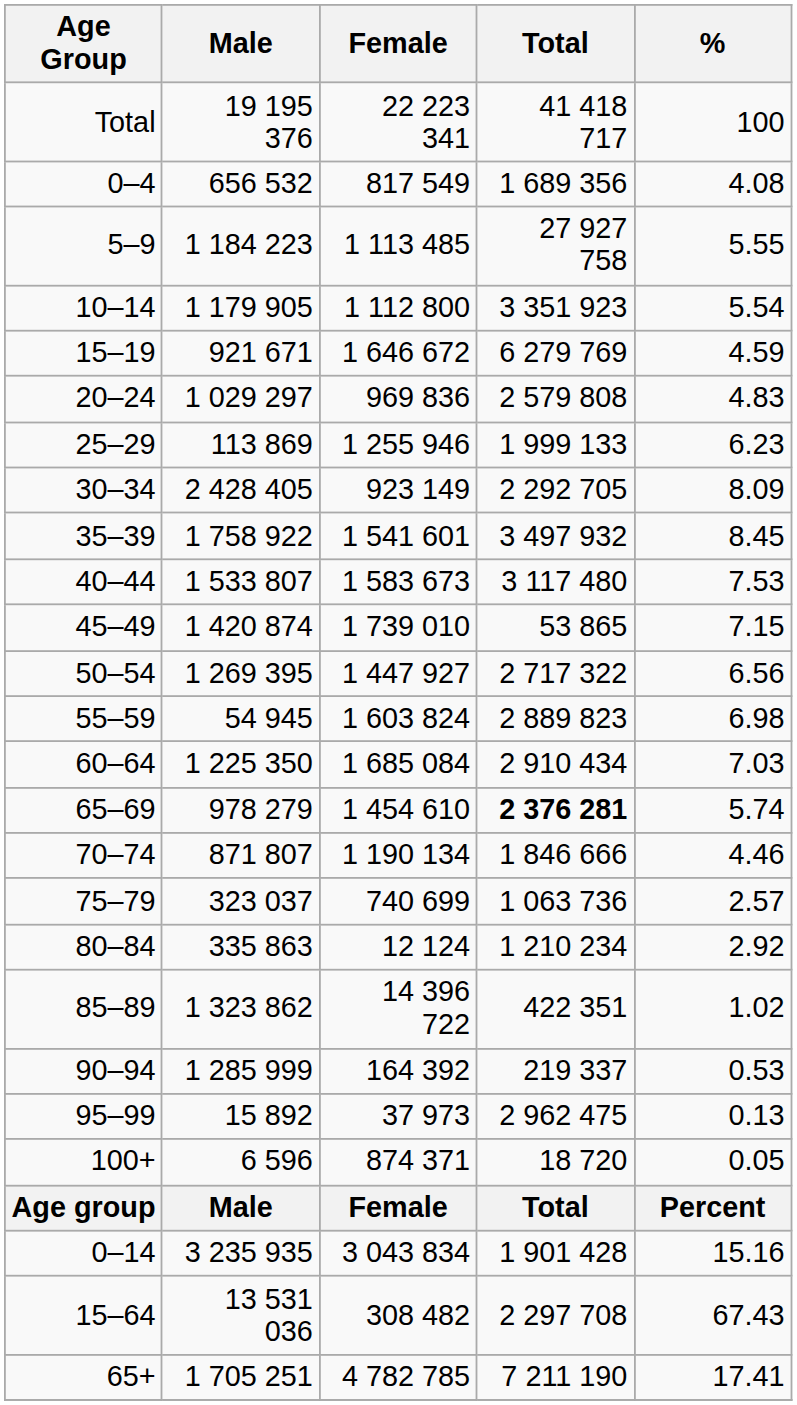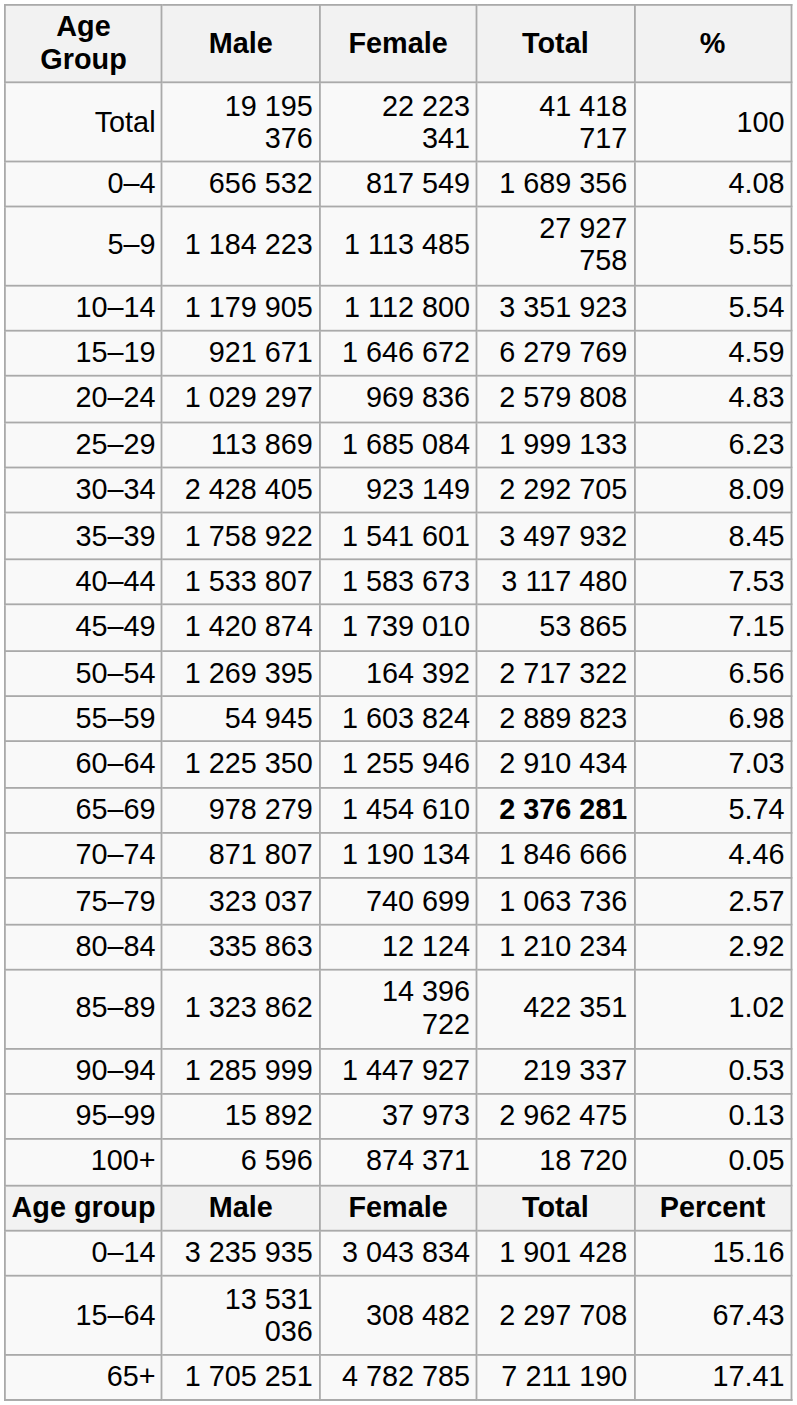 <table class="wikitable">
 <tr>
 <th width="80pt">Age Group</th>
 <th width="80pt">Male</th>
 <th width="80pt">Female</th>
 <th width="80pt">Total</th>
 <th width="80pt">%</th>
 </tr>
 <tr>
 <td style="text-align:right">Total</td>
 <td style="text-align:right">19 195 376</td>
 <td style="text-align:right">22 223 341</td>
 <td style="text-align:right">41 418 717</td>
 <td style="text-align:right">100</td>
 </tr>
 <tr>
 <td style="text-align:right">0–4</td>
 <td style="text-align:right">656 532</td>
 <td style="text-align:right">817 549</td>
 <td style="text-align:right">1 689 356</td>
 <td style="text-align:right">4.08</td>
 </tr>
 <tr>
 <td style="text-align:right">5–9</td>
 <td style="text-align:right">1 184 223</td>
 <td style="text-align:right">1 113 485</td>
 <td style="text-align:right">27 927 758</td>
 <td style="text-align:right">5.55</td>
 </tr>
 <tr>
 <td style="text-align:right">10–14</td>
 <td style="text-align:right">1 179 905</td>
 <td style="text-align:right">1 112 800</td>
 <td style="text-align:right">3 351 923</td>
 <td style="text-align:right">5.54</td>
 </tr>
 <tr>
 <td style="text-align:right">15–19</td>
 <td style="text-align:right">921 671</td>
 <td style="text-align:right">1 646 672</td>
 <td style="text-align:right">6 279 769</td>
 <td style="text-align:right">4.59</td>
 </tr>
 <tr>
 <td style="text-align:right">20–24</td>
 <td style="text-align:right">1 029 297</td>
 <td style="text-align:right">969 836</td>
 <td style="text-align:right">2 579 808</td>
 <td style="text-align:right">4.83</td>
 </tr>
 <tr>
 <td style="text-align:right">25–29</td>
 <td style="text-align:right">113 869</td>
-<td style="text-align:right">1 255 946</td>
+<td style="text-align:right">1 685 084</td>
 <td style="text-align:right">1 999 133</td>
 <td style="text-align:right">6.23</td>
 </tr>
 <tr>
 <td style="text-align:right">30–34</td>
 <td style="text-align:right">2 428 405</td>
 <td style="text-align:right">923 149</td>
 <td style="text-align:right">2 292 705</td>
 <td style="text-align:right">8.09</td>
 </tr>
 <tr>
 <td style="text-align:right">35–39</td>
 <td style="text-align:right">1 758 922</td>
 <td style="text-align:right">1 541 601</td>
 <td style="text-align:right">3 497 932</td>
 <td style="text-align:right">8.45</td>
 </tr>
 <tr>
 <td style="text-align:right">40–44</td>
 <td style="text-align:right">1 533 807</td>
 <td style="text-align:right">1 583 673</td>
 <td style="text-align:right">3 117 480</td>
 <td style="text-align:right">7.53</td>
 </tr>
 <tr>
 <td style="text-align:right">45–49</td>
 <td style="text-align:right">1 420 874</td>
 <td style="text-align:right">1 739 010</td>
 <td style="text-align:right">53 865</td>
 <td style="text-align:right">7.15</td>
 </tr>
 <tr>
 <td style="text-align:right">50–54</td>
 <td style="text-align:right">1 269 395</td>
-<td style="text-align:right">1 447 927</td>
+<td style="text-align:right">164 392</td>
 <td style="text-align:right">2 717 322</td>
 <td style="text-align:right">6.56</td>
 </tr>
 <tr>
 <td style="text-align:right">55–59</td>
 <td style="text-align:right">54 945</td>
 <td style="text-align:right">1 603 824</td>
 <td style="text-align:right">2 889 823</td>
 <td style="text-align:right">6.98</td>
 </tr>
 <tr>
 <td style="text-align:right">60–64</td>
 <td style="text-align:right">1 225 350</td>
-<td style="text-align:right">1 685 084</td>
+<td style="text-align:right">1 255 946</td>
 <td style="text-align:right">2 910 434</td>
 <td style="text-align:right">7.03</td>
 </tr>
 <tr>
 <td style="text-align:right">65–69</td>
 <td style="text-align:right">978 279</td>
 <td style="text-align:right">1 454 610</td>
 <td style="text-align:right"><strong>2 376 281</strong></td>
 <td style="text-align:right">5.74</td>
 </tr>
 <tr>
 <td style="text-align:right">70–74</td>
 <td style="text-align:right">871 807</td>
 <td style="text-align:right">1 190 134</td>
 <td style="text-align:right">1 846 666</td>
 <td style="text-align:right">4.46</td>
 </tr>
 <tr>
 <td style="text-align:right">75–79</td>
 <td style="text-align:right">323 037</td>
 <td style="text-align:right">740 699</td>
 <td style="text-align:right">1 063 736</td>
 <td style="text-align:right">2.57</td>
 </tr>
 <tr>
 <td style="text-align:right">80–84</td>
 <td style="text-align:right">335 863</td>
 <td style="text-align:right">12 124</td>
 <td style="text-align:right">1 210 234</td>
 <td style="text-align:right">2.92</td>
 </tr>
 <tr>
 <td style="text-align:right">85–89</td>
 <td style="text-align:right">1 323 862</td>
 <td style="text-align:right">14 396 722</td>
 <td style="text-align:right">422 351</td>
 <td style="text-align:right">1.02</td>
 </tr>
 <tr>
 <td style="text-align:right">90–94</td>
 <td style="text-align:right">1 285 999</td>
-<td style="text-align:right">164 392</td>
+<td style="text-align:right">1 447 927</td>
 <td style="text-align:right">219 337</td>
 <td style="text-align:right">0.53</td>
 </tr>
 <tr>
 <td style="text-align:right">95–99</td>
 <td style="text-align:right">15 892</td>
 <td style="text-align:right">37 973</td>
 <td style="text-align:right">2 962 475</td>
 <td style="text-align:right">0.13</td>
 </tr>
 <tr>
 <td style="text-align:right">100+</td>
 <td style="text-align:right">6 596</td>
 <td style="text-align:right">874 371</td>
 <td style="text-align:right">18 720</td>
 <td style="text-align:right">0.05</td>
 </tr>
 <tr>
 <th width="50">Age group</th>
 <th width="80pt">Male</th>
 <th width="80">Female</th>
 <th width="80">Total</th>
 <th width="50">Percent</th>
 </tr>
 <tr>
 <td style="text-align:right">0–14</td>
 <td style="text-align:right">3 235 935</td>
 <td style="text-align:right">3 043 834</td>
 <td style="text-align:right">1 901 428</td>
 <td style="text-align:right">15.16</td>
 </tr>
 <tr>
 <td style="text-align:right">15–64</td>
 <td style="text-align:right">13 531 036</td>
 <td style="text-align:right">308 482</td>
 <td style="text-align:right">2 297 708</td>
 <td style="text-align:right">67.43</td>
 </tr>
 <tr>
 <td style="text-align:right">65+</td>
 <td style="text-align:right">1 705 251</td>
 <td style="text-align:right">4 782 785</td>
 <td style="text-align:right">7 211 190</td>
 <td style="text-align:right">17.41</td>
 </tr>
 <tr>
 </tr>
 </table>
